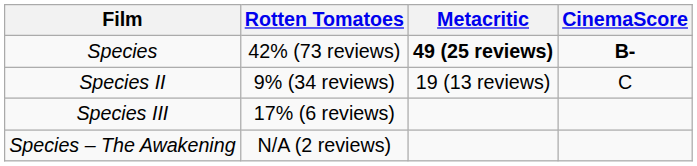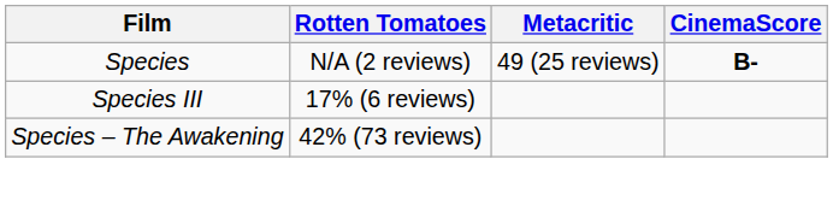 <table class="wikitable sortable plainrowheaders" style="text-align: center;">
 <tr>
 <th>Film</th>
 <th><a href='#'>Rotten Tomatoes</a></th>
 <th><a href='#'>Metacritic</a></th>
 <th><a href='#'>CinemaScore</a></th>
 </tr>
 <tr>
 <td><em>Species</em></td>
-<td>42% (73 reviews)</td>
-<td><strong>49 (25 reviews)</strong></td>
+<td>N/A (2 reviews)</td>
+<td>49 (25 reviews)</td>
 <td><strong>B-</strong></td>
-</tr>
-<tr>
-<td><em>Species II</em></td>
-<td>9% (34 reviews)</td>
-<td>19 (13 reviews)</td>
-<td>C</td>
 </tr>
 <tr>
 <td><em>Species III</em></td>
 <td>17% (6 reviews)</td>
 <td></td>
 <td></td>
 </tr>
 <tr>
 <td><em>Species – The Awakening</em></td>
-<td>N/A (2 reviews)</td>
+<td>42% (73 reviews)</td>
 <td></td>
 <td></td>
 </tr>
 </table>
